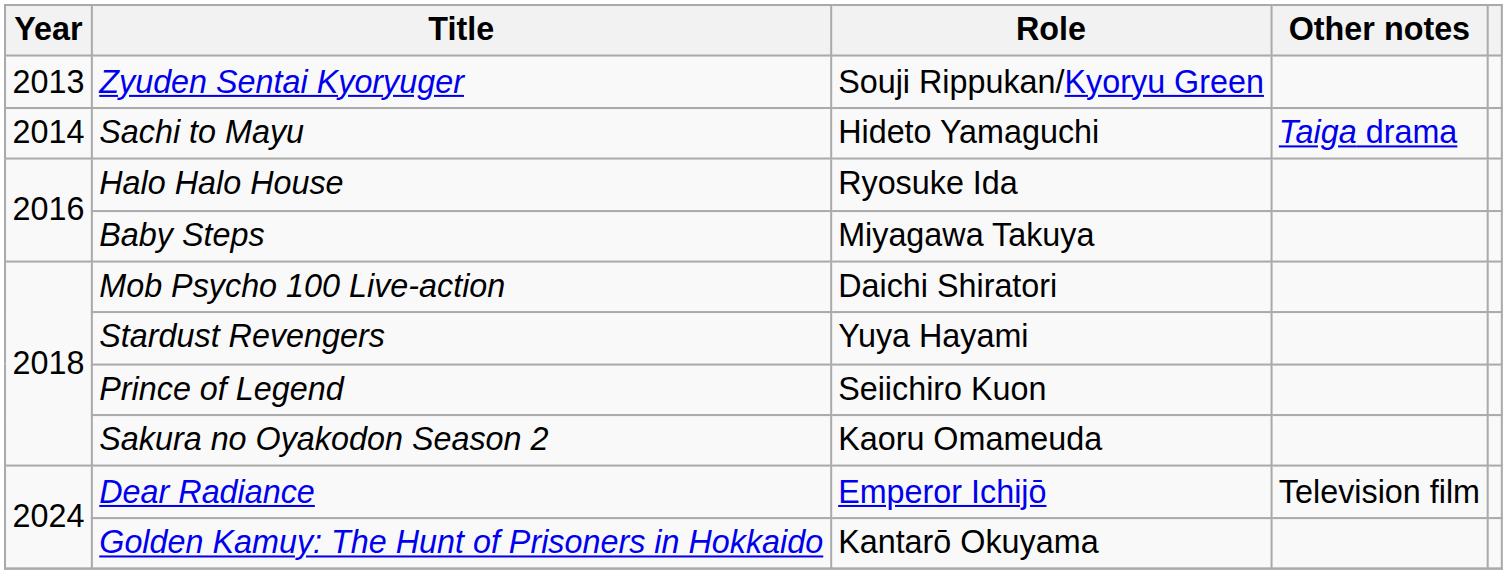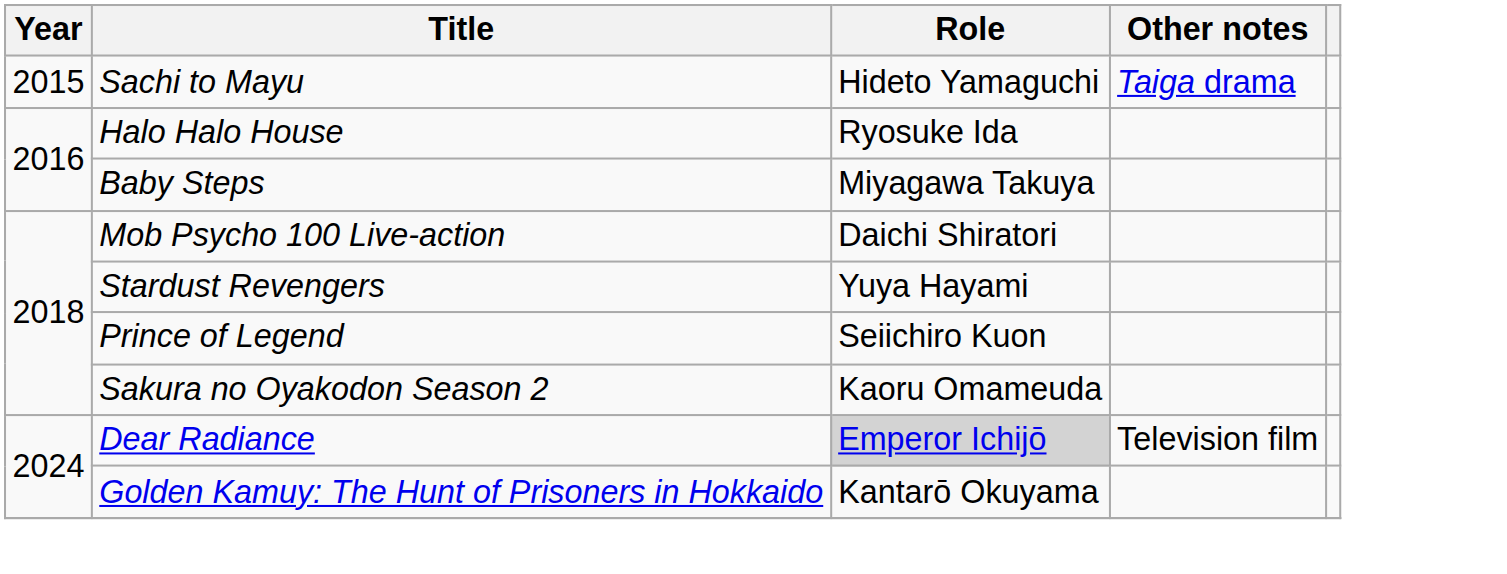 <table class="wikitable">
 <tr>
 <th>Year</th>
 <th>Title</th>
 <th>Role</th>
 <th>Other notes</th>
 <th></th>
 </tr>
 <tr>
-<td>2013</td>
-<td><em><a href='#'>Zyuden Sentai Kyoryuger</a></em></td>
-<td>Souji Rippukan/<a href='#'>Kyoryu Green</a></td>
-<td></td>
-<td></td>
-</tr>
-<tr>
-<td>2014</td>
+<td>2015</td>
 <td><em>Sachi to Mayu</em></td>
 <td>Hideto Yamaguchi</td>
 <td><a href='#'><em>Taiga</em> drama</a></td>
 <td></td>
 </tr>
 <tr>
 <td rowspan="2">2016</td>
 <td><em>Halo Halo House</em></td>
 <td>Ryosuke Ida</td>
 <td></td>
 <td></td>
 </tr>
 <tr>
 <td><em>Baby Steps</em></td>
 <td>Miyagawa Takuya</td>
 <td></td>
 <td></td>
 </tr>
 <tr>
 <td rowspan="4">2018</td>
 <td><em>Mob Psycho 100 Live-action</em></td>
 <td>Daichi Shiratori</td>
 <td></td>
 <td></td>
 </tr>
 <tr>
 <td><em>Stardust Revengers</em></td>
 <td>Yuya Hayami</td>
 <td></td>
 <td></td>
 </tr>
 <tr>
 <td><em>Prince of Legend</em></td>
 <td>Seiichiro Kuon</td>
 <td></td>
 <td></td>
 </tr>
 <tr>
 <td><em>Sakura no Oyakodon Season 2</em></td>
 <td>Kaoru Omameuda</td>
 <td></td>
 <td></td>
 </tr>
 <tr>
 <td rowspan="2">2024</td>
 <td><em><a href='#'>Dear Radiance</a></em></td>
-<td><a href='#'>Emperor Ichijō</a></td>
+<td style="background: lightgrey;"><a href='#'>Emperor Ichijō</a></td>
 <td>Television film</td>
 <td></td>
 </tr>
 <tr>
 <td><em><a href='#'>Golden Kamuy: The Hunt of Prisoners in Hokkaido</a></em></td>
 <td>Kantarō Okuyama</td>
 <td></td>
 <td></td>
 </tr>
 <tr>
 </tr>
 </table>
